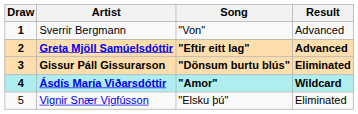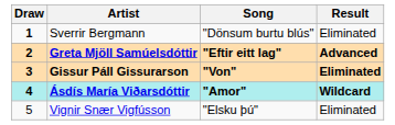 <table class="sortable wikitable" style="margin: 1em auto 1em auto; text-align:center">
 <tr>
 <th>Draw</th>
 <th>Artist</th>
 <th>Song</th>
 <th>Result</th>
 </tr>
 <tr>
 <td><strong>1</strong></td>
 <td align="left">Sverrir Bergmann</td>
-<td align="left">"Von"</td>
-<td align="left">Advanced</td>
+<td align="left">"Dönsum burtu blús"</td>
+<td align="left">Eliminated</td>
 </tr>
 <tr style="font-weight:bold; background:navajowhite;">
 <td>2</td>
 <td align="left"><a href='#'>Greta Mjöll Samúelsdóttir</a></td>
 <td align="left">"Eftir eitt lag"</td>
 <td align="left">Advanced</td>
 </tr>
 <tr style="font-weight:bold; background:navajowhite;">
 <td>3</td>
 <td align="left">Gissur Páll Gissurarson</td>
-<td align="left">"Dönsum burtu blús"</td>
+<td align="left">"Von"</td>
 <td align="left">Eliminated</td>
 </tr>
 <tr style="font-weight:bold; background:paleturquoise;">
 <td>4</td>
 <td align="left"><a href='#'>Ásdís María Viðarsdóttir</a></td>
 <td align="left">"Amor"</td>
 <td align="left">Wildcard</td>
 </tr>
 <tr>
 <td>5</td>
 <td align="left"><a href='#'>Vignir Snær Vigfússon</a></td>
 <td align="left">"Elsku þú"</td>
 <td align="left">Eliminated</td>
 </tr>
 </table>
